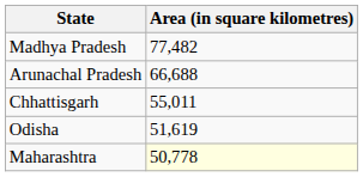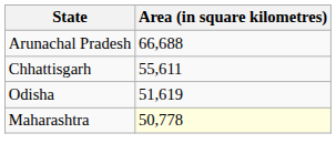 <table class=wikitable>
 <tr>
 <th>State</th>
 <th>Area (in square kilometres)</th>
-</tr>
-<tr>
-<td>Madhya Pradesh</td>
-<td>77,482</td>
 </tr>
 <tr>
 <td>Arunachal Pradesh</td>
 <td>66,688</td>
 </tr>
 <tr>
 <td>Chhattisgarh</td>
-<td>55,011</td>
+<td>55,611</td>
 </tr>
 <tr>
 <td>Odisha</td>
 <td>51,619</td>
 </tr>
 <tr>
 <td>Maharashtra</td>
 <td style="background: lightyellow;">50,778</td>
 </tr>
 </table>
